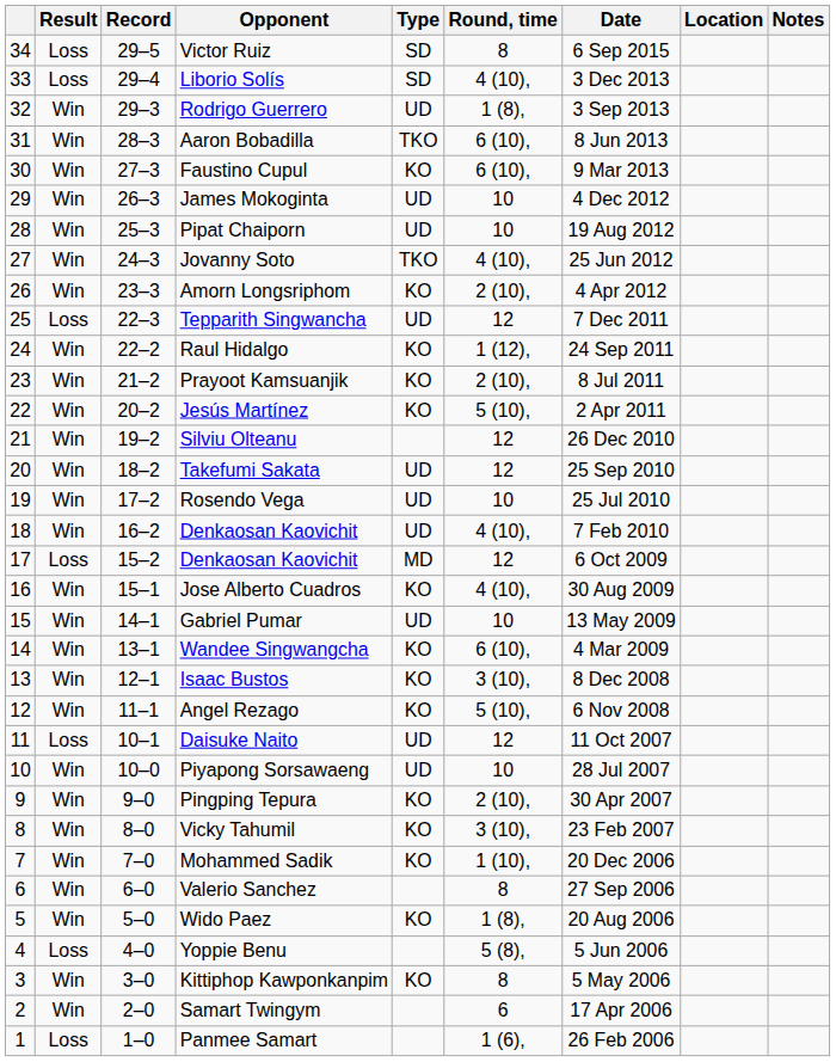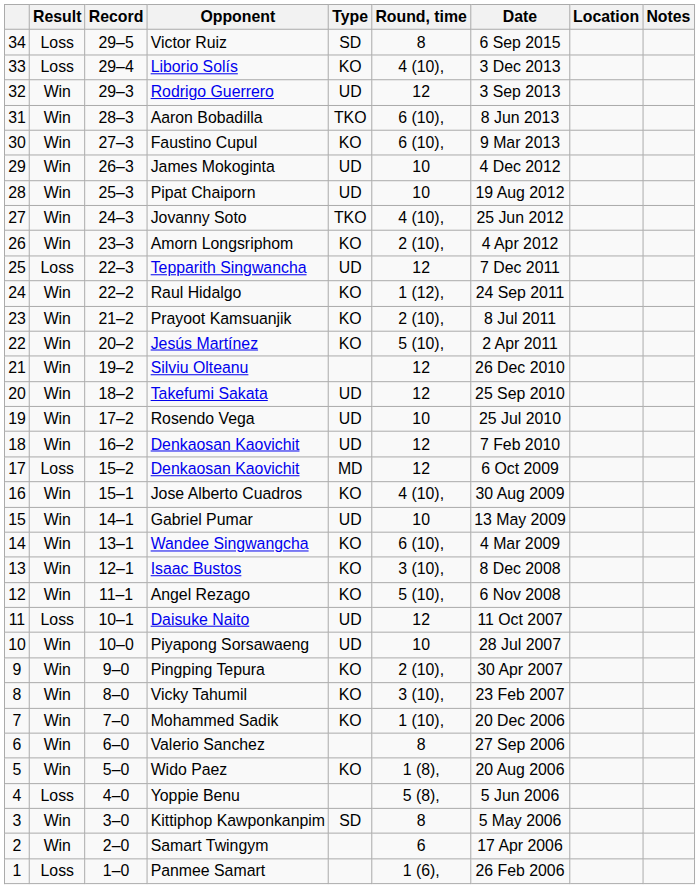 <table class="wikitable" style="text-align:center">
 <tr>
 <th></th>
 <th>Result</th>
 <th>Record</th>
 <th>Opponent</th>
 <th>Type</th>
 <th>Round, time</th>
 <th>Date</th>
 <th>Location</th>
 <th>Notes</th>
 </tr>
 <tr>
 <td>34</td>
 <td>Loss</td>
 <td>29–5</td>
 <td style="text-align:left;">Victor Ruiz</td>
 <td>SD</td>
 <td>8</td>
 <td>6 Sep 2015</td>
 <td style="text-align:left;"></td>
 <td></td>
 </tr>
 <tr>
 <td>33</td>
 <td>Loss</td>
 <td>29–4</td>
 <td style="text-align:left;"><a href='#'>Liborio Solís</a></td>
-<td>SD</td>
+<td>KO</td>
 <td>4 (10), </td>
 <td>3 Dec 2013</td>
 <td style="text-align:left;"></td>
 <td style="text-align:left;"></td>
 </tr>
 <tr>
 <td>32</td>
 <td>Win</td>
 <td>29–3</td>
 <td style="text-align:left;"><a href='#'>Rodrigo Guerrero</a></td>
 <td>UD</td>
-<td>1 (8), </td>
+<td>12</td>
 <td>3 Sep 2013</td>
 <td style="text-align:left;"></td>
 <td style="text-align:left;"></td>
 </tr>
 <tr>
 <td>31</td>
 <td>Win</td>
 <td>28–3</td>
 <td style="text-align:left;">Aaron Bobadilla</td>
 <td>TKO</td>
 <td>6 (10), </td>
 <td>8 Jun 2013</td>
 <td style="text-align:left;"></td>
 <td></td>
 </tr>
 <tr>
 <td>30</td>
 <td>Win</td>
 <td>27–3</td>
 <td style="text-align:left;">Faustino Cupul</td>
 <td>KO</td>
 <td>6 (10), </td>
 <td>9 Mar 2013</td>
 <td style="text-align:left;"></td>
 <td></td>
 </tr>
 <tr>
 <td>29</td>
 <td>Win</td>
 <td>26–3</td>
 <td style="text-align:left;">James Mokoginta</td>
 <td>UD</td>
 <td>10</td>
 <td>4 Dec 2012</td>
 <td style="text-align:left;"></td>
 <td></td>
 </tr>
 <tr>
 <td>28</td>
 <td>Win</td>
 <td>25–3</td>
 <td style="text-align:left;">Pipat Chaiporn</td>
 <td>UD</td>
 <td>10</td>
 <td>19 Aug 2012</td>
 <td style="text-align:left;"></td>
 <td></td>
 </tr>
 <tr>
 <td>27</td>
 <td>Win</td>
 <td>24–3</td>
 <td style="text-align:left;">Jovanny Soto</td>
 <td>TKO</td>
 <td>4 (10), </td>
 <td>25 Jun 2012</td>
 <td style="text-align:left;"></td>
 <td></td>
 </tr>
 <tr>
 <td>26</td>
 <td>Win</td>
 <td>23–3</td>
 <td style="text-align:left;">Amorn Longsriphom</td>
 <td>KO</td>
 <td>2 (10), </td>
 <td>4 Apr 2012</td>
 <td style="text-align:left;"></td>
 <td></td>
 </tr>
 <tr>
 <td>25</td>
 <td>Loss</td>
 <td>22–3</td>
 <td style="text-align:left;"><a href='#'>Tepparith Singwancha</a></td>
 <td>UD</td>
 <td>12</td>
 <td>7 Dec 2011</td>
 <td style="text-align:left;"></td>
 <td style="text-align:left;"></td>
 </tr>
 <tr>
 <td>24</td>
 <td>Win</td>
 <td>22–2</td>
 <td style="text-align:left;">Raul Hidalgo</td>
 <td>KO</td>
 <td>1 (12), </td>
 <td>24 Sep 2011</td>
 <td style="text-align:left;"></td>
 <td style="text-align:left;"></td>
 </tr>
 <tr>
 <td>23</td>
 <td>Win</td>
 <td>21–2</td>
 <td style="text-align:left;">Prayoot Kamsuanjik</td>
 <td>KO</td>
 <td>2 (10), </td>
 <td>8 Jul 2011</td>
 <td style="text-align:left;"></td>
 <td></td>
 </tr>
 <tr>
 <td>22</td>
 <td>Win</td>
 <td>20–2</td>
 <td style="text-align:left;"><a href='#'>Jesús Martínez</a></td>
 <td>KO</td>
 <td>5 (10), </td>
 <td>2 Apr 2011</td>
 <td style="text-align:left;"></td>
 <td></td>
 </tr>
 <tr>
 <td>21</td>
 <td>Win</td>
 <td>19–2</td>
 <td style="text-align:left;"><a href='#'>Silviu Olteanu</a></td>
 <td></td>
 <td>12</td>
 <td>26 Dec 2010</td>
 <td style="text-align:left;"></td>
 <td style="text-align:left;"></td>
 </tr>
 <tr>
 <td>20</td>
 <td>Win</td>
 <td>18–2</td>
 <td style="text-align:left;"><a href='#'>Takefumi Sakata</a></td>
 <td>UD</td>
 <td>12</td>
 <td>25 Sep 2010</td>
 <td style="text-align:left;"></td>
 <td style="text-align:left;"></td>
 </tr>
 <tr>
 <td>19</td>
 <td>Win</td>
 <td>17–2</td>
 <td style="text-align:left;">Rosendo Vega</td>
 <td>UD</td>
 <td>10</td>
 <td>25 Jul 2010</td>
 <td style="text-align:left;"></td>
 <td></td>
 </tr>
 <tr>
 <td>18</td>
 <td>Win</td>
 <td>16–2</td>
 <td style="text-align:left;"><a href='#'>Denkaosan Kaovichit</a></td>
 <td>UD</td>
-<td>4 (10), </td>
+<td>12</td>
 <td>7 Feb 2010</td>
 <td style="text-align:left;"></td>
 <td style="text-align:left;"></td>
 </tr>
 <tr>
 <td>17</td>
 <td>Loss</td>
 <td>15–2</td>
 <td style="text-align:left;"><a href='#'>Denkaosan Kaovichit</a></td>
 <td>MD</td>
 <td>12</td>
 <td>6 Oct 2009</td>
 <td style="text-align:left;"></td>
 <td style="text-align:left;"></td>
 </tr>
 <tr>
 <td>16</td>
 <td>Win</td>
 <td>15–1</td>
 <td style="text-align:left;">Jose Alberto Cuadros</td>
 <td>KO</td>
 <td>4 (10), </td>
 <td>30 Aug 2009</td>
 <td style="text-align:left;"></td>
 <td></td>
 </tr>
 <tr>
 <td>15</td>
 <td>Win</td>
 <td>14–1</td>
 <td style="text-align:left;">Gabriel Pumar</td>
 <td>UD</td>
 <td>10</td>
 <td>13 May 2009</td>
 <td style="text-align:left;"></td>
 <td></td>
 </tr>
 <tr>
 <td>14</td>
 <td>Win</td>
 <td>13–1</td>
 <td style="text-align:left;"><a href='#'>Wandee Singwangcha</a></td>
 <td>KO</td>
 <td>6 (10), </td>
 <td>4 Mar 2009</td>
 <td style="text-align:left;"></td>
 <td></td>
 </tr>
 <tr>
 <td>13</td>
 <td>Win</td>
 <td>12–1</td>
 <td style="text-align:left;"><a href='#'>Isaac Bustos</a></td>
 <td>KO</td>
 <td>3 (10), </td>
 <td>8 Dec 2008</td>
 <td style="text-align:left;"></td>
 <td></td>
 </tr>
 <tr>
 <td>12</td>
 <td>Win</td>
 <td>11–1</td>
 <td style="text-align:left;">Angel Rezago</td>
 <td>KO</td>
 <td>5 (10), </td>
 <td>6 Nov 2008</td>
 <td style="text-align:left;"></td>
 <td></td>
 </tr>
 <tr>
 <td>11</td>
 <td>Loss</td>
 <td>10–1</td>
 <td style="text-align:left;"><a href='#'>Daisuke Naito</a></td>
 <td>UD</td>
 <td>12</td>
 <td>11 Oct 2007</td>
 <td style="text-align:left;"></td>
 <td style="text-align:left;"></td>
 </tr>
 <tr>
 <td>10</td>
 <td>Win</td>
 <td>10–0</td>
 <td style="text-align:left;">Piyapong Sorsawaeng</td>
 <td>UD</td>
 <td>10</td>
 <td>28 Jul 2007</td>
 <td style="text-align:left;"></td>
 <td></td>
 </tr>
 <tr>
 <td>9</td>
 <td>Win</td>
 <td>9–0</td>
 <td style="text-align:left;">Pingping Tepura</td>
 <td>KO</td>
 <td>2 (10), </td>
 <td>30 Apr 2007</td>
 <td style="text-align:left;"></td>
 <td></td>
 </tr>
 <tr>
 <td>8</td>
 <td>Win</td>
 <td>8–0</td>
 <td style="text-align:left;">Vicky Tahumil</td>
 <td>KO</td>
 <td>3 (10), </td>
 <td>23 Feb 2007</td>
 <td style="text-align:left;"></td>
 <td></td>
 </tr>
 <tr>
 <td>7</td>
 <td>Win</td>
 <td>7–0</td>
 <td style="text-align:left;">Mohammed Sadik</td>
 <td>KO</td>
 <td>1 (10), </td>
 <td>20 Dec 2006</td>
 <td style="text-align:left;"></td>
 <td></td>
 </tr>
 <tr>
 <td>6</td>
 <td>Win</td>
 <td>6–0</td>
 <td style="text-align:left;">Valerio Sanchez</td>
 <td></td>
 <td>8</td>
 <td>27 Sep 2006</td>
 <td style="text-align:left;"></td>
 <td></td>
 </tr>
 <tr>
 <td>5</td>
 <td>Win</td>
 <td>5–0</td>
 <td style="text-align:left;">Wido Paez</td>
 <td>KO</td>
 <td>1 (8), </td>
 <td>20 Aug 2006</td>
 <td style="text-align:left;"></td>
 <td></td>
 </tr>
 <tr>
 <td>4</td>
 <td>Loss</td>
 <td>4–0</td>
 <td style="text-align:left;">Yoppie Benu</td>
 <td></td>
 <td>5 (8), </td>
 <td>5 Jun 2006</td>
 <td style="text-align:left;"></td>
 <td></td>
 </tr>
 <tr>
 <td>3</td>
 <td>Win</td>
 <td>3–0</td>
 <td style="text-align:left;">Kittiphop Kawponkanpim</td>
-<td>KO</td>
+<td>SD</td>
 <td>8</td>
 <td>5 May 2006</td>
 <td style="text-align:left;"></td>
 <td></td>
 </tr>
 <tr>
 <td>2</td>
 <td>Win</td>
 <td>2–0</td>
 <td style="text-align:left;">Samart Twingym</td>
 <td></td>
 <td>6</td>
 <td>17 Apr 2006</td>
 <td style="text-align:left;"></td>
 <td></td>
 </tr>
 <tr>
 <td>1</td>
 <td>Loss</td>
 <td>1–0</td>
 <td style="text-align:left;">Panmee Samart</td>
 <td></td>
 <td>1 (6), </td>
 <td>26 Feb 2006</td>
 <td style="text-align:left;"></td>
 <td></td>
 </tr>
 </table>
